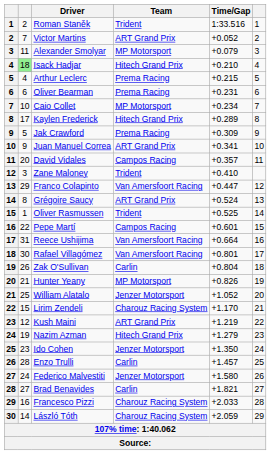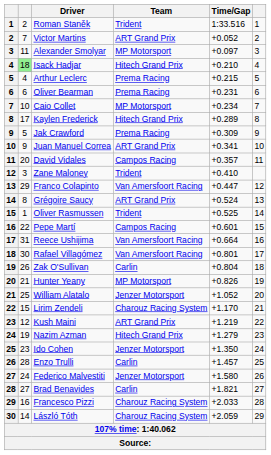 <table class="wikitable" style="font-size:85%">
 <tr>
 <th></th>
 <th></th>
 <th>Driver</th>
 <th>Team</th>
 <th>Time/Gap</th>
 <th></th>
 </tr>
 <tr>
 <th>1</th>
 <td align="center">2</td>
 <td> <a href='#'>Roman Staněk</a></td>
 <td><a href='#'>Trident</a></td>
 <td>1:33.516</td>
 <td>1</td>
 </tr>
 <tr>
 <th>2</th>
 <td align="center">7</td>
 <td> <a href='#'>Victor Martins</a></td>
 <td><a href='#'>ART Grand Prix</a></td>
 <td>+0.052</td>
 <td>2</td>
 </tr>
 <tr>
 <th>3</th>
 <td align="center">11</td>
 <td> <a href='#'>Alexander Smolyar</a></td>
 <td><a href='#'>MP Motorsport</a></td>
-<td>+0.079</td>
+<td>+0.097</td>
 <td>3</td>
 </tr>
 <tr>
 <th>4</th>
 <td align="center" style="background: lightgreen;">18</td>
 <td> <a href='#'>Isack Hadjar</a></td>
 <td><a href='#'>Hitech Grand Prix</a></td>
 <td>+0.210</td>
 <td>4</td>
 </tr>
 <tr>
 <th>5</th>
 <td align="center">4</td>
 <td> <a href='#'>Arthur Leclerc</a></td>
 <td><a href='#'>Prema Racing</a></td>
 <td>+0.215</td>
 <td>5</td>
 </tr>
 <tr>
 <th>6</th>
 <td align="center">6</td>
 <td> <a href='#'>Oliver Bearman</a></td>
 <td><a href='#'>Prema Racing</a></td>
 <td>+0.231</td>
 <td>6</td>
 </tr>
 <tr>
 <th>7</th>
 <td align="center">10</td>
 <td> <a href='#'>Caio Collet</a></td>
 <td><a href='#'>MP Motorsport</a></td>
 <td>+0.234</td>
 <td>7</td>
 </tr>
 <tr>
 <th>8</th>
 <td align="center">17</td>
 <td> <a href='#'>Kaylen Frederick</a></td>
 <td><a href='#'>Hitech Grand Prix</a></td>
 <td>+0.289</td>
 <td>8</td>
 </tr>
 <tr>
 <th>9</th>
 <td align="center">5</td>
 <td> <a href='#'>Jak Crawford</a></td>
 <td><a href='#'>Prema Racing</a></td>
 <td>+0.309</td>
 <td>9</td>
 </tr>
 <tr>
 <th>10</th>
 <td align="center">9</td>
 <td> <a href='#'>Juan Manuel Correa</a></td>
 <td><a href='#'>ART Grand Prix</a></td>
 <td>+0.341</td>
 <td>10</td>
 </tr>
 <tr>
 <th>11</th>
 <td align="center">20</td>
 <td> <a href='#'>David Vidales</a></td>
 <td><a href='#'>Campos Racing</a></td>
 <td>+0.357</td>
 <td>11</td>
 </tr>
 <tr>
 <th>12</th>
 <td align="center">3</td>
 <td> <a href='#'>Zane Maloney</a></td>
 <td><a href='#'>Trident</a></td>
 <td>+0.410</td>
 <td></td>
 </tr>
 <tr>
 <th>13</th>
 <td align="center">29</td>
 <td> <a href='#'>Franco Colapinto</a></td>
 <td><a href='#'>Van Amersfoort Racing</a></td>
 <td>+0.447</td>
 <td>12</td>
 </tr>
 <tr>
 <th>14</th>
 <td align="center">8</td>
 <td> <a href='#'>Grégoire Saucy</a></td>
 <td><a href='#'>ART Grand Prix</a></td>
 <td>+0.524</td>
 <td>13</td>
 </tr>
 <tr>
 <th>15</th>
 <td align="center">1</td>
 <td> <a href='#'>Oliver Rasmussen</a></td>
 <td><a href='#'>Trident</a></td>
 <td>+0.525</td>
 <td>14</td>
 </tr>
 <tr>
 <th>16</th>
 <td align="center">22</td>
 <td> <a href='#'>Pepe Martí</a></td>
 <td><a href='#'>Campos Racing</a></td>
 <td>+0.601</td>
 <td>15</td>
 </tr>
 <tr>
 <th>17</th>
 <td align="center">31</td>
 <td> <a href='#'>Reece Ushijima</a></td>
 <td><a href='#'>Van Amersfoort Racing</a></td>
 <td>+0.664</td>
 <td>16</td>
 </tr>
 <tr>
 <th>18</th>
 <td align="center">30</td>
 <td> <a href='#'>Rafael Villagómez</a></td>
 <td><a href='#'>Van Amersfoort Racing</a></td>
 <td>+0.801</td>
 <td>17</td>
 </tr>
 <tr>
 <th>19</th>
 <td align="center">26</td>
 <td> <a href='#'>Zak O'Sullivan</a></td>
 <td><a href='#'>Carlin</a></td>
 <td>+0.804</td>
 <td>18</td>
 </tr>
 <tr>
 <th>20</th>
 <td align="center">21</td>
 <td> <a href='#'>Hunter Yeany</a></td>
 <td><a href='#'>MP Motorsport</a></td>
 <td>+0.826</td>
 <td>19</td>
 </tr>
 <tr>
 <th>21</th>
 <td align="center">25</td>
 <td> <a href='#'>William Alatalo</a></td>
 <td><a href='#'>Jenzer Motorsport</a></td>
 <td>+1.052</td>
 <td>20</td>
 </tr>
 <tr>
 <th>22</th>
 <td align="center">15</td>
 <td> <a href='#'>Lirim Zendeli</a></td>
 <td><a href='#'>Charouz Racing System</a></td>
 <td>+1.170</td>
 <td>21</td>
 </tr>
 <tr>
 <th>23</th>
 <td align="center">12</td>
 <td> <a href='#'>Kush Maini</a></td>
 <td><a href='#'>ART Grand Prix</a></td>
 <td>+1.219</td>
 <td>22</td>
 </tr>
 <tr>
 <th>24</th>
 <td align="center">19</td>
 <td> <a href='#'>Nazim Azman</a></td>
 <td><a href='#'>Hitech Grand Prix</a></td>
 <td>+1.279</td>
 <td>23</td>
 </tr>
 <tr>
 <th>25</th>
 <td align="center">23</td>
 <td> <a href='#'>Ido Cohen</a></td>
 <td><a href='#'>Jenzer Motorsport</a></td>
 <td>+1.350</td>
 <td>24</td>
 </tr>
 <tr>
 <th>26</th>
 <td align="center">28</td>
 <td> <a href='#'>Enzo Trulli</a></td>
 <td><a href='#'>Carlin</a></td>
 <td>+1.457</td>
 <td>25</td>
 </tr>
 <tr>
 <th>27</th>
 <td align="center">24</td>
 <td> <a href='#'>Federico Malvestiti</a></td>
 <td><a href='#'>Jenzer Motorsport</a></td>
 <td>+1.580</td>
 <td>26</td>
 </tr>
 <tr>
 <th>28</th>
 <td align="center">27</td>
 <td> <a href='#'>Brad Benavides</a></td>
 <td><a href='#'>Carlin</a></td>
 <td>+1.821</td>
 <td>27</td>
 </tr>
 <tr>
 <th>29</th>
 <td align="center">16</td>
 <td> <a href='#'>Francesco Pizzi</a></td>
 <td><a href='#'>Charouz Racing System</a></td>
 <td>+2.033</td>
 <td>28</td>
 </tr>
 <tr>
 <th>30</th>
 <td align="center">14</td>
 <td> <a href='#'>László Tóth</a></td>
 <td><a href='#'>Charouz Racing System</a></td>
 <td>+2.059</td>
 <td>29</td>
 </tr>
 <tr>
 <th colspan="6"><a href='#'>107% time</a>: 1:40.062</th>
 </tr>
 <tr>
 <th colspan="6">Source:</th>
 </tr>
 </table>
